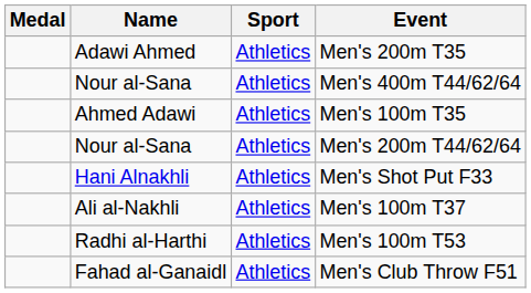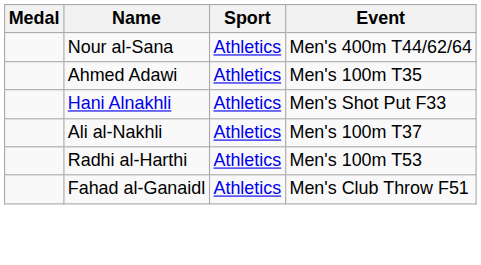 <table class="wikitable">
 <tr>
 <th>Medal</th>
 <th>Name</th>
 <th>Sport</th>
 <th>Event</th>
-</tr>
-<tr>
-<td></td>
-<td>Adawi Ahmed</td>
-<td><a href='#'>Athletics</a></td>
-<td>Men's 200m T35</td>
 </tr>
 <tr>
 <td></td>
 <td>Nour al-Sana</td>
 <td><a href='#'>Athletics</a></td>
 <td>Men's 400m T44/62/64</td>
 </tr>
 <tr>
 <td></td>
 <td>Ahmed Adawi</td>
 <td><a href='#'>Athletics</a></td>
 <td>Men's 100m T35</td>
-</tr>
-<tr>
-<td></td>
-<td>Nour al-Sana</td>
-<td><a href='#'>Athletics</a></td>
-<td>Men's 200m T44/62/64</td>
 </tr>
 <tr>
 <td></td>
 <td><a href='#'>Hani Alnakhli</a></td>
 <td><a href='#'>Athletics</a></td>
 <td>Men's Shot Put F33</td>
 </tr>
 <tr>
 <td></td>
 <td>Ali al-Nakhli</td>
 <td><a href='#'>Athletics</a></td>
 <td>Men's 100m T37</td>
 </tr>
 <tr>
 <td></td>
 <td>Radhi al-Harthi</td>
 <td><a href='#'>Athletics</a></td>
 <td>Men's 100m T53</td>
 </tr>
 <tr>
 <td></td>
 <td>Fahad al-Ganaidl</td>
 <td><a href='#'>Athletics</a></td>
 <td>Men's Club Throw F51</td>
 </tr>
 </table>
